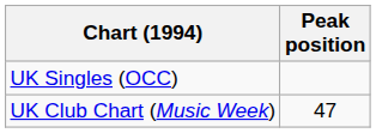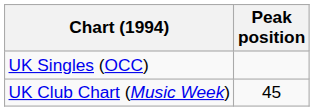 <table class="wikitable sortable">
 <tr>
 <th>Chart (1994)</th>
 <th>Peak<br>position</th>
 </tr>
 <tr>
 <td><a href='#'>UK Singles</a> (<a href='#'>OCC</a>)</td>
 <td align="center"></td>
 </tr>
 <tr>
 <td><a href='#'>UK Club Chart</a> (<em><a href='#'>Music Week</a></em>)</td>
-<td align="center">47</td>
+<td align="center">45</td>
 </tr>
 </table>
